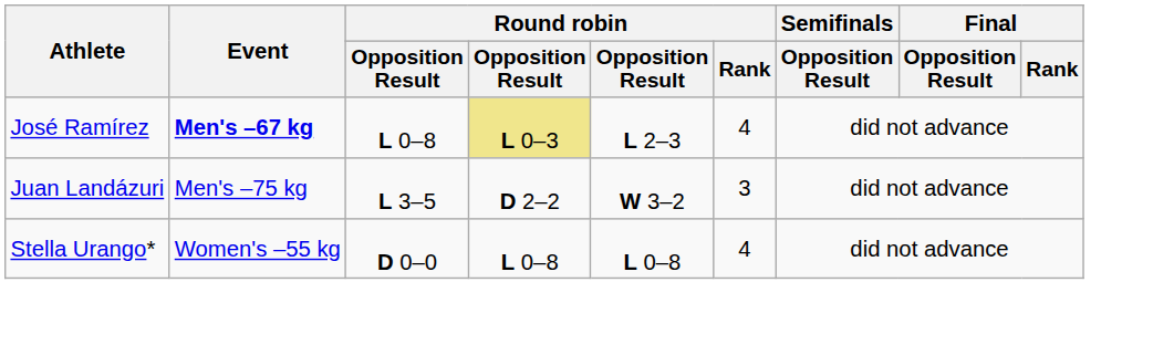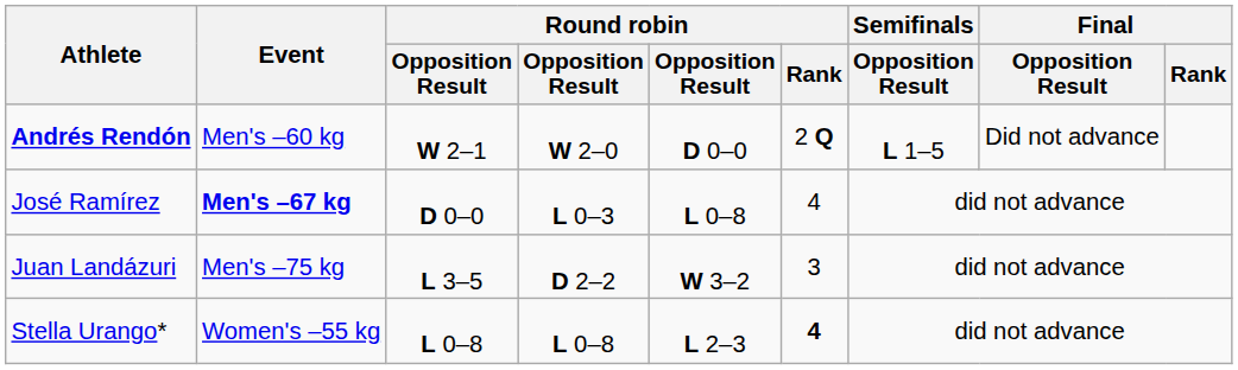 <table class="wikitable" border="1" style="font-size:90%">
 <tr>
 <th rowspan=2>Athlete</th>
 <th rowspan=2>Event</th>
 <th colspan=4>Round robin</th>
 <th>Semifinals</th>
 <th colspan=2>Final</th>
 </tr>
 <tr style="font-size:95%">
 <th>Opposition<br>Result</th>
 <th>Opposition<br>Result</th>
 <th>Opposition<br>Result</th>
 <th>Rank</th>
 <th>Opposition<br>Result</th>
 <th>Opposition<br>Result</th>
 <th>Rank</th>
 </tr>
 <tr align=center>
+<td align=left><strong><a href='#'>Andrés Rendón</a></strong></td>
+<td align=left><a href='#'>Men's –60 kg</a></td>
+<td><br><strong>W</strong> 2–1</td>
+<td><br><strong>W</strong> 2–0</td>
+<td><br><strong>D</strong> 0–0</td>
+<td>2 <strong>Q</strong></td>
+<td><br><strong>L</strong> 1–5</td>
+<td>Did not advance</td>
+<td></td>
+</tr>
+<tr align=center>
 <td align=left><a href='#'>José Ramírez</a></td>
 <td align=left><strong><a href='#'>Men's –67 kg</a></strong></td>
+<td><br><strong>D</strong> 0–0</td>
+<td><br><strong>L</strong> 0–3</td>
 <td><br><strong>L</strong> 0–8</td>
-<td style="background: khaki;"><br><strong>L</strong> 0–3</td>
-<td><br><strong>L</strong> 2–3</td>
 <td>4</td>
 <td colspan=3>did not advance</td>
 </tr>
 <tr align=center>
 <td align=left><a href='#'>Juan Landázuri</a></td>
 <td align=left><a href='#'>Men's –75 kg</a></td>
 <td><br><strong>L</strong> 3–5</td>
 <td><br><strong>D</strong> 2–2</td>
 <td><br><strong>W</strong> 3–2</td>
 <td>3</td>
 <td colspan=3>did not advance</td>
 </tr>
 <tr align=center>
 <td align=left><a href='#'>Stella Urango</a>*</td>
 <td align=left><a href='#'>Women's –55 kg</a></td>
-<td><br><strong>D</strong> 0–0</td>
 <td><br><strong>L</strong> 0–8</td>
 <td><br><strong>L</strong> 0–8</td>
-<td>4</td>
+<td><br><strong>L</strong> 2–3</td>
+<td><strong>4</strong></td>
 <td colspan=3>did not advance</td>
 </tr>
 </table>
